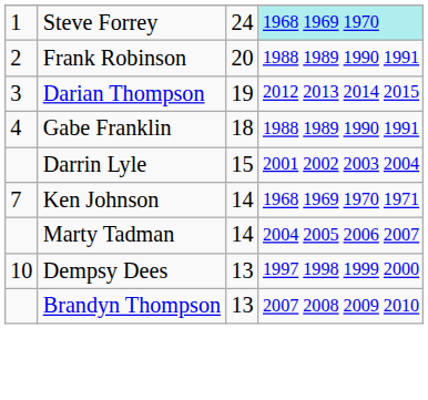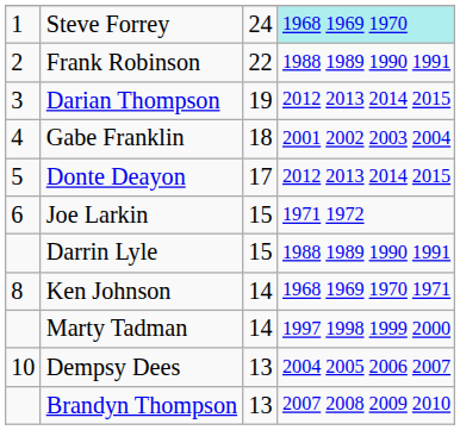 <table class="wikitable">
 <tr>
 </tr>
 <tr>
 <td>1</td>
 <td>Steve Forrey</td>
 <td>24</td>
 <td style="background: paleturquoise; font-size:80%;"><a href='#'>1968</a> <a href='#'>1969</a> <a href='#'>1970</a></td>
 </tr>
 <tr>
 <td>2</td>
 <td>Frank Robinson</td>
-<td>20</td>
+<td>22</td>
 <td style="font-size:80%;"><a href='#'>1988</a> <a href='#'>1989</a> <a href='#'>1990</a> <a href='#'>1991</a></td>
 </tr>
 <tr>
 <td>3</td>
 <td><a href='#'>Darian Thompson</a></td>
 <td>19</td>
 <td style="font-size:80%;"><a href='#'>2012</a> <a href='#'>2013</a> <a href='#'>2014</a> <a href='#'>2015</a></td>
 </tr>
 <tr>
 <td>4</td>
 <td>Gabe Franklin</td>
 <td>18</td>
-<td style="font-size:80%;"><a href='#'>1988</a> <a href='#'>1989</a> <a href='#'>1990</a> <a href='#'>1991</a></td>
+<td style="font-size:80%;"><a href='#'>2001</a> <a href='#'>2002</a> <a href='#'>2003</a> <a href='#'>2004</a></td>
+</tr>
+<tr>
+<td>5</td>
+<td><a href='#'>Donte Deayon</a></td>
+<td>17</td>
+<td style="font-size:80%;"><a href='#'>2012</a> <a href='#'>2013</a> <a href='#'>2014</a> <a href='#'>2015</a></td>
+</tr>
+<tr>
+<td>6</td>
+<td>Joe Larkin</td>
+<td>15</td>
+<td style="font-size:80%;"><a href='#'>1971</a> <a href='#'>1972</a></td>
 </tr>
 <tr>
 <td></td>
 <td>Darrin Lyle</td>
 <td>15</td>
-<td style="font-size:80%;"><a href='#'>2001</a> <a href='#'>2002</a> <a href='#'>2003</a> <a href='#'>2004</a></td>
+<td style="font-size:80%;"><a href='#'>1988</a> <a href='#'>1989</a> <a href='#'>1990</a> <a href='#'>1991</a></td>
 </tr>
 <tr>
-<td>7</td>
+<td>8</td>
 <td>Ken Johnson</td>
 <td>14</td>
 <td style="font-size:80%;"><a href='#'>1968</a> <a href='#'>1969</a> <a href='#'>1970</a> <a href='#'>1971</a></td>
 </tr>
 <tr>
 <td></td>
 <td>Marty Tadman</td>
 <td>14</td>
-<td style="font-size:80%;"><a href='#'>2004</a> <a href='#'>2005</a> <a href='#'>2006</a> <a href='#'>2007</a></td>
+<td style="font-size:80%;"><a href='#'>1997</a> <a href='#'>1998</a> <a href='#'>1999</a> <a href='#'>2000</a></td>
 </tr>
 <tr>
 <td>10</td>
 <td>Dempsy Dees</td>
 <td>13</td>
-<td style="font-size:80%;"><a href='#'>1997</a> <a href='#'>1998</a> <a href='#'>1999</a> <a href='#'>2000</a></td>
+<td style="font-size:80%;"><a href='#'>2004</a> <a href='#'>2005</a> <a href='#'>2006</a> <a href='#'>2007</a></td>
 </tr>
 <tr>
 <td></td>
 <td><a href='#'>Brandyn Thompson</a></td>
 <td>13</td>
 <td style="font-size:80%;"><a href='#'>2007</a> <a href='#'>2008</a> <a href='#'>2009</a> <a href='#'>2010</a></td>
 </tr>
 </table>
